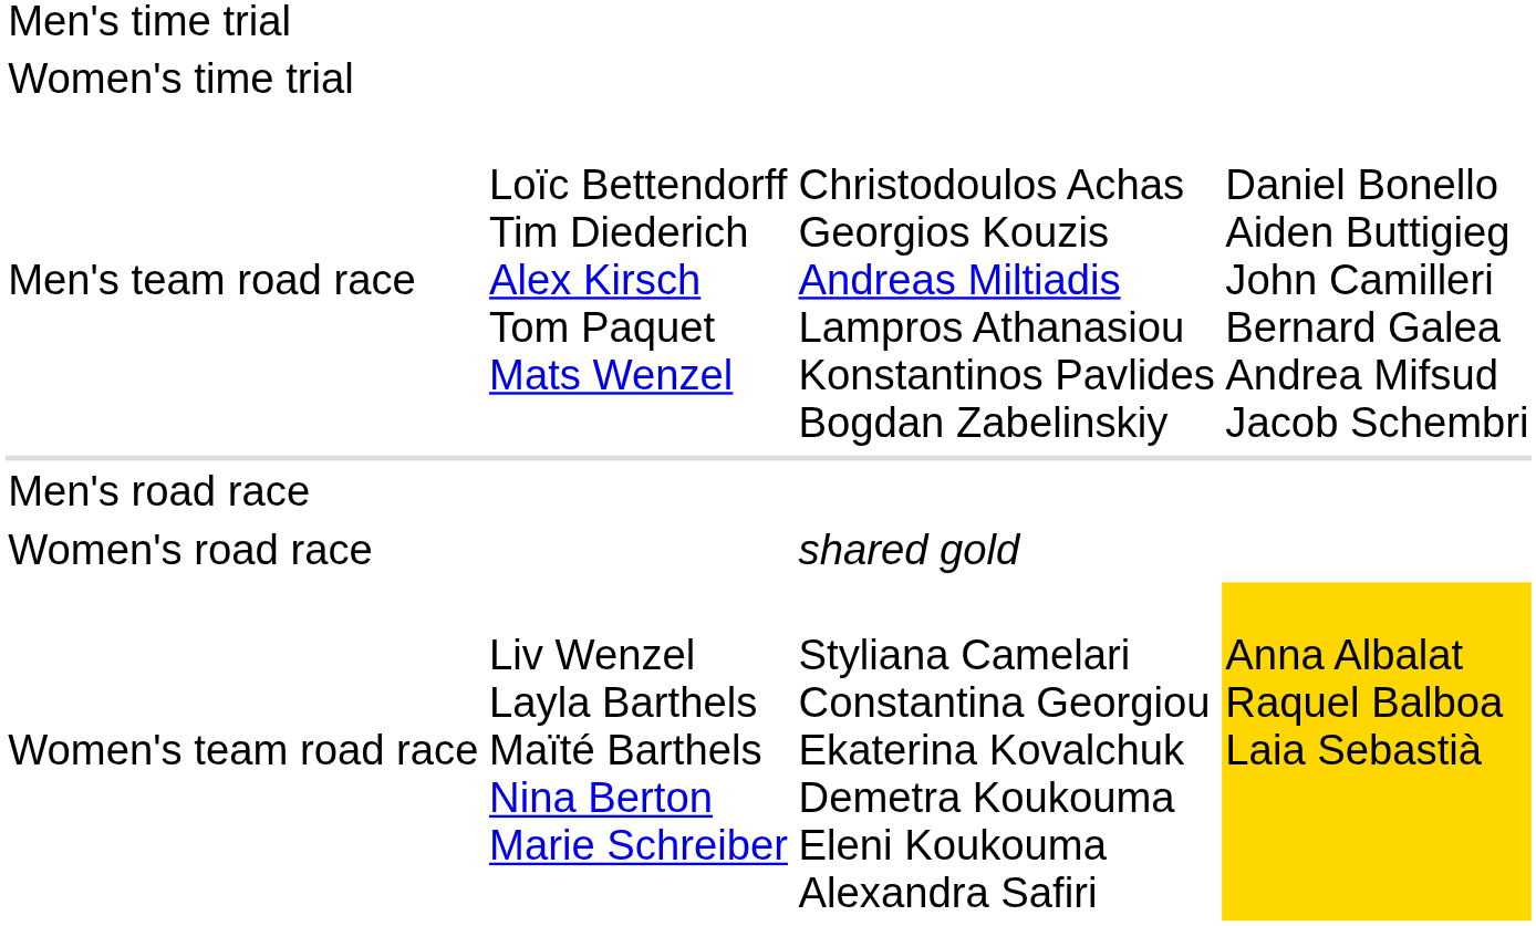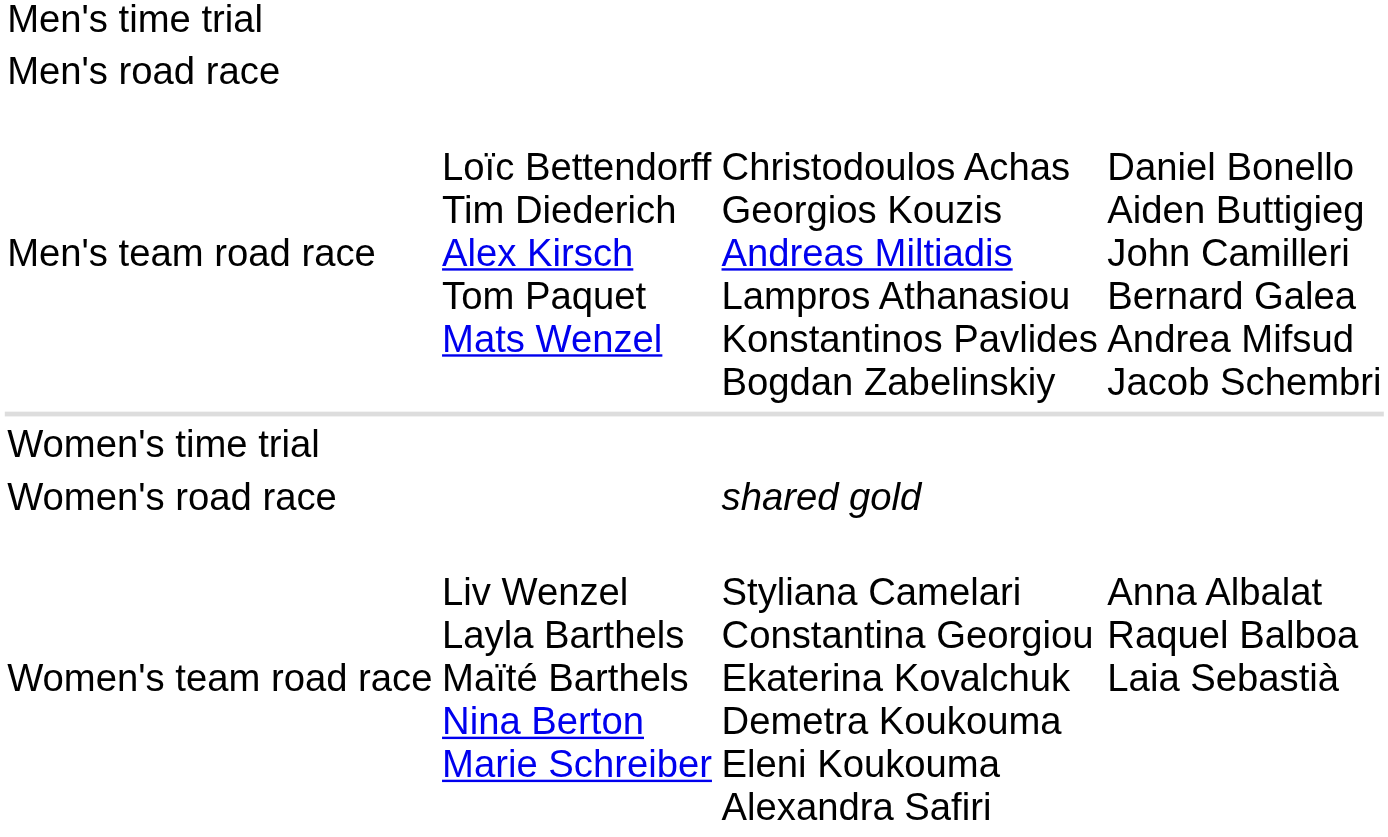 <table>
 <tr>
 <td>Men's time trial</td>
 <td></td>
 <td></td>
 <td></td>
 </tr>
 <tr>
-<td>Women's time trial</td>
+<td>Men's road race</td>
 <td></td>
 <td></td>
-<td nowrap></td>
+<td></td>
 </tr>
 <tr>
 <td>Men's team road race</td>
 <td valign=top><br>Loïc Bettendorff<br>Tim Diederich<br><a href='#'>Alex Kirsch</a><br>Tom Paquet<br><a href='#'>Mats Wenzel</a></td>
 <td><br>Christodoulos Achas<br>Georgios Kouzis<br><a href='#'>Andreas Miltiadis</a><br>Lampros Athanasiou<br>Konstantinos Pavlides<br>Bogdan Zabelinskiy</td>
 <td><br>Daniel Bonello<br>Aiden Buttigieg<br>John Camilleri<br>Bernard Galea<br>Andrea Mifsud<br>Jacob Schembri</td>
 </tr>
 <tr bgcolor=#dddddd>
 <td colspan=4></td>
 </tr>
 <tr>
-<td>Men's road race</td>
+<td>Women's time trial</td>
 <td></td>
 <td></td>
-<td></td>
+<td nowrap></td>
 </tr>
 <tr>
 <td rowspan=2>Women's road race</td>
 <td></td>
 <td rowspan=2><em>shared gold</em></td>
 <td rowspan=2></td>
 </tr>
 <tr>
 <td></td>
 </tr>
 <tr>
 <td>Women's team road race</td>
 <td valign=top nowrap><br>Liv Wenzel<br>Layla Barthels<br>Maïté Barthels<br><a href='#'>Nina Berton</a><br><a href='#'>Marie Schreiber</a></td>
 <td nowrap><br>Styliana Camelari<br>Constantina Georgiou<br>Ekaterina Kovalchuk<br>Demetra Koukouma<br>Eleni Koukouma<br>Alexandra Safiri</td>
-<td valign=top style="background: gold;"><br>Anna Albalat<br>Raquel Balboa<br>Laia Sebastià</td>
+<td valign=top><br>Anna Albalat<br>Raquel Balboa<br>Laia Sebastià</td>
 </tr>
 </table>
